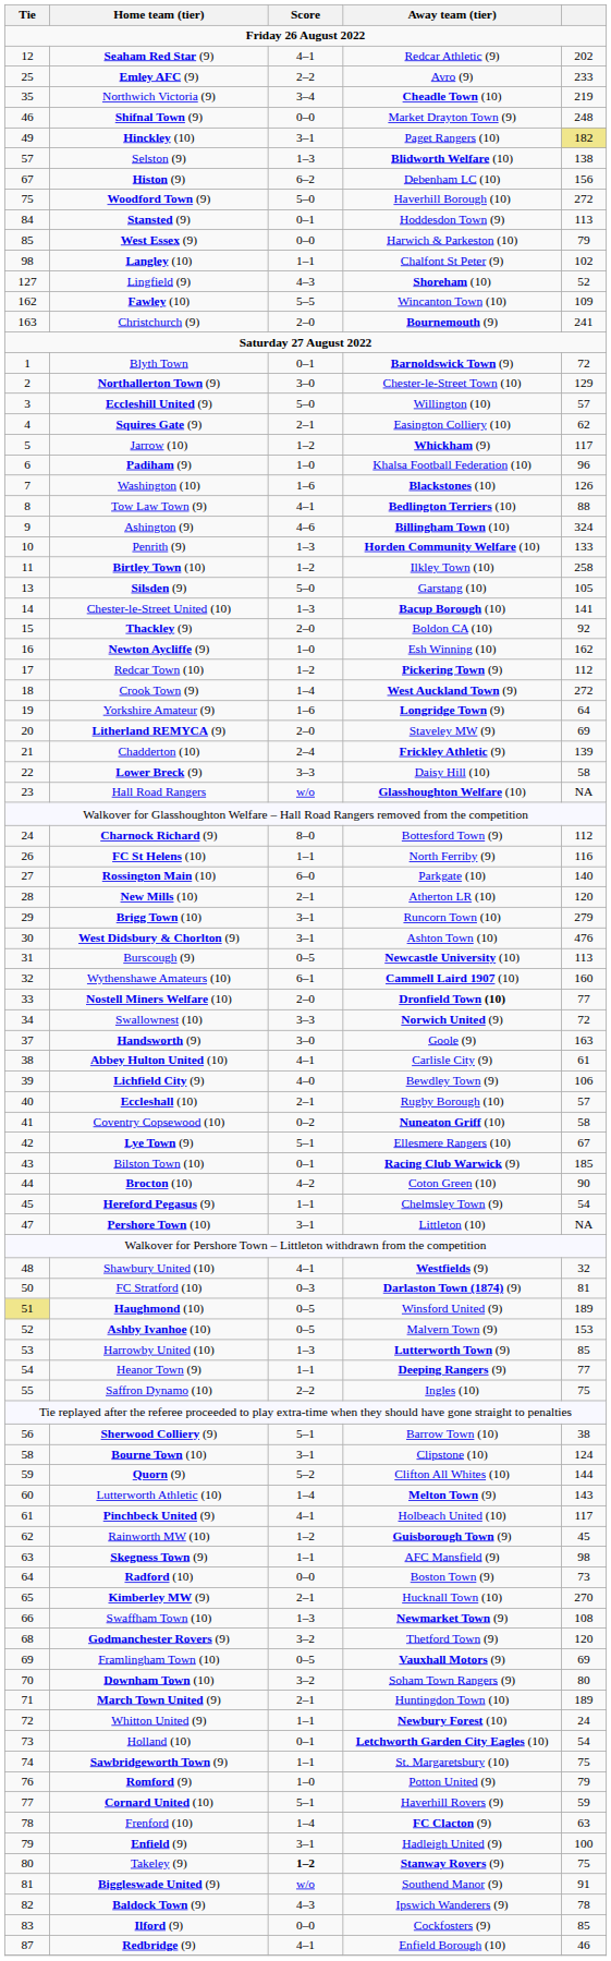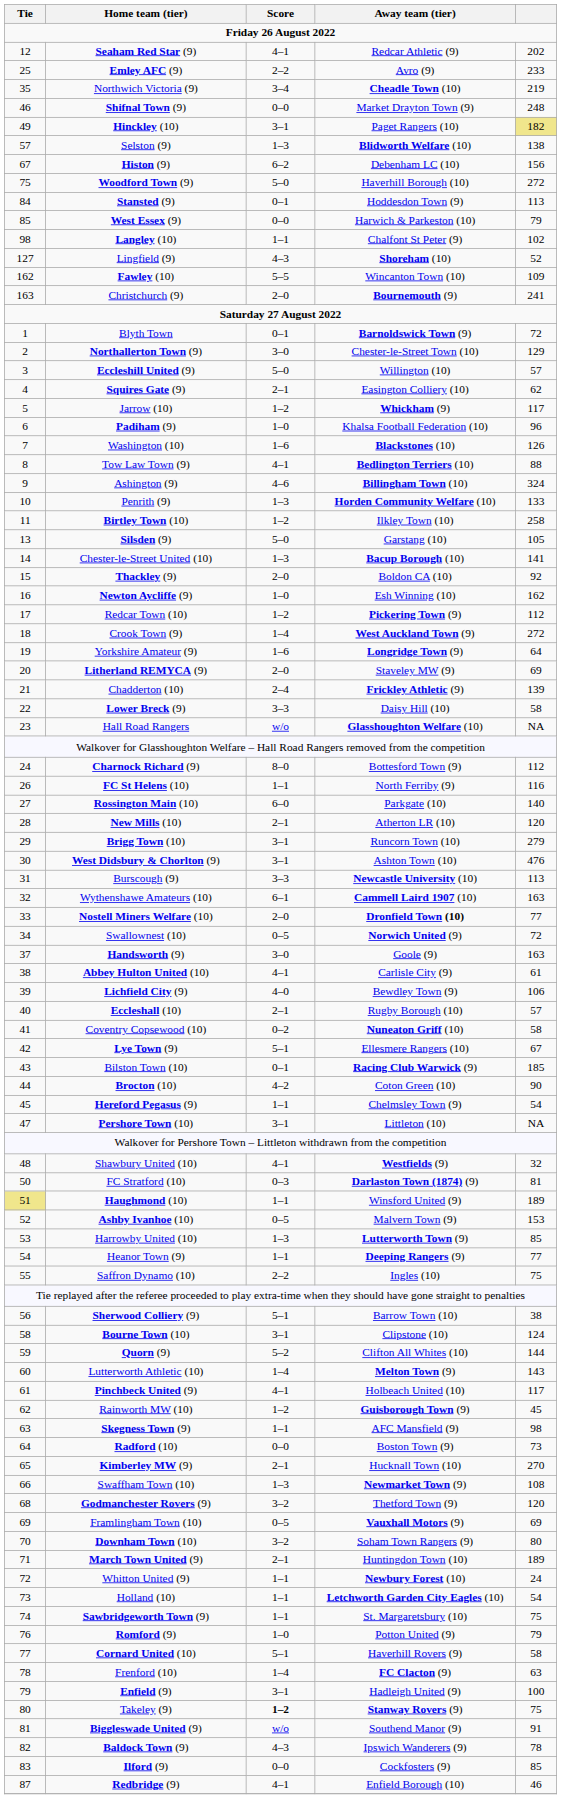 <table class="wikitable" style="width:700px;text-align:center;font-size:90%">
 <tr>
 <th scope="col" style="width: 7.50%">Tie</th>
 <th scope="col" style="width:36.25%">Home team (tier)</th>
 <th scope="col" style="width:12.50%">Score</th>
 <th scope="col" style="width:36.25%">Away team (tier)</th>
 <th scope="col" style="width: 7.50%"></th>
 </tr>
 <tr>
 <td colspan="5"><strong>Friday 26 August 2022</strong></td>
 </tr>
 <tr>
 <td>12</td>
 <td><strong><a href='#'>Seaham Red Star</a></strong> (9)</td>
 <td>4–1</td>
 <td><a href='#'>Redcar Athletic</a> (9)</td>
 <td>202</td>
 </tr>
 <tr>
 <td>25</td>
 <td><strong><a href='#'>Emley AFC</a></strong> (9)</td>
 <td>2–2 </td>
 <td><a href='#'>Avro</a> (9)</td>
 <td>233</td>
 </tr>
 <tr>
 <td>35</td>
 <td><a href='#'>Northwich Victoria</a> (9)</td>
 <td>3–4</td>
 <td><strong><a href='#'>Cheadle Town</a></strong> (10)</td>
 <td>219</td>
 </tr>
 <tr>
 <td>46</td>
 <td><strong><a href='#'>Shifnal Town</a></strong> (9)</td>
 <td>0–0 </td>
 <td><a href='#'>Market Drayton Town</a> (9)</td>
 <td>248</td>
 </tr>
 <tr>
 <td>49</td>
 <td><strong><a href='#'>Hinckley</a></strong> (10)</td>
 <td>3–1</td>
 <td><a href='#'>Paget Rangers</a> (10)</td>
 <td style="background: khaki;">182</td>
 </tr>
 <tr>
 <td>57</td>
 <td><a href='#'>Selston</a> (9)</td>
 <td>1–3</td>
 <td><strong><a href='#'>Blidworth Welfare</a></strong> (10)</td>
 <td>138</td>
 </tr>
 <tr>
 <td>67</td>
 <td><strong><a href='#'>Histon</a></strong> (9)</td>
 <td>6–2</td>
 <td><a href='#'>Debenham LC</a> (10)</td>
 <td>156</td>
 </tr>
 <tr>
 <td>75</td>
 <td><strong><a href='#'>Woodford Town</a></strong> (9)</td>
 <td>5–0</td>
 <td><a href='#'>Haverhill Borough</a> (10)</td>
 <td>272</td>
 </tr>
 <tr>
 <td>84</td>
 <td><strong><a href='#'>Stansted</a></strong> (9)</td>
 <td>0–1</td>
 <td><a href='#'>Hoddesdon Town</a> (9)</td>
 <td>113</td>
 </tr>
 <tr>
 <td>85</td>
 <td><strong><a href='#'>West Essex</a></strong> (9)</td>
 <td>0–0 </td>
 <td><a href='#'>Harwich & Parkeston</a> (10)</td>
 <td>79</td>
 </tr>
 <tr>
 <td>98</td>
 <td><strong><a href='#'>Langley</a></strong> (10)</td>
 <td>1–1 </td>
 <td><a href='#'>Chalfont St Peter</a> (9)</td>
 <td>102</td>
 </tr>
 <tr>
 <td>127</td>
 <td><a href='#'>Lingfield</a> (9)</td>
 <td>4–3</td>
 <td><strong><a href='#'>Shoreham</a></strong> (10)</td>
 <td>52</td>
 </tr>
 <tr>
 <td>162</td>
 <td><strong><a href='#'>Fawley</a></strong> (10)</td>
 <td>5–5 </td>
 <td><a href='#'>Wincanton Town</a> (10)</td>
 <td>109</td>
 </tr>
 <tr>
 <td>163</td>
 <td><a href='#'>Christchurch</a> (9)</td>
 <td>2–0</td>
 <td><strong><a href='#'>Bournemouth</a></strong> (9)</td>
 <td>241</td>
 </tr>
 <tr>
 <td colspan="5"><strong>Saturday 27 August 2022</strong></td>
 </tr>
 <tr>
 <td>1</td>
 <td><a href='#'>Blyth Town</a></td>
 <td>0–1</td>
 <td><strong><a href='#'>Barnoldswick Town</a></strong> (9)</td>
 <td>72</td>
 </tr>
 <tr>
 <td>2</td>
 <td><strong><a href='#'>Northallerton Town</a></strong> (9)</td>
 <td>3–0</td>
 <td><a href='#'>Chester-le-Street Town</a> (10)</td>
 <td>129</td>
 </tr>
 <tr>
 <td>3</td>
 <td><strong><a href='#'>Eccleshill United</a></strong> (9)</td>
 <td>5–0</td>
 <td><a href='#'>Willington</a> (10)</td>
 <td>57</td>
 </tr>
 <tr>
 <td>4</td>
 <td><strong><a href='#'>Squires Gate</a></strong> (9)</td>
 <td>2–1</td>
 <td><a href='#'>Easington Colliery</a> (10)</td>
 <td>62</td>
 </tr>
 <tr>
 <td>5</td>
 <td><a href='#'>Jarrow</a> (10)</td>
 <td>1–2</td>
 <td><strong><a href='#'>Whickham</a></strong> (9)</td>
 <td>117</td>
 </tr>
 <tr>
 <td>6</td>
 <td><strong><a href='#'>Padiham</a></strong> (9)</td>
 <td>1–0</td>
 <td><a href='#'>Khalsa Football Federation</a> (10)</td>
 <td>96</td>
 </tr>
 <tr>
 <td>7</td>
 <td><a href='#'>Washington</a> (10)</td>
 <td>1–6</td>
 <td><strong><a href='#'>Blackstones</a></strong> (10)</td>
 <td>126</td>
 </tr>
 <tr>
 <td>8</td>
 <td><a href='#'>Tow Law Town</a> (9)</td>
 <td>4–1</td>
 <td><strong><a href='#'>Bedlington Terriers</a></strong> (10)</td>
 <td>88</td>
 </tr>
 <tr>
 <td>9</td>
 <td><a href='#'>Ashington</a> (9)</td>
 <td>4–6</td>
 <td><strong><a href='#'>Billingham Town</a></strong> (10)</td>
 <td>324</td>
 </tr>
 <tr>
 <td>10</td>
 <td><a href='#'>Penrith</a> (9)</td>
 <td>1–3</td>
 <td><strong><a href='#'>Horden Community Welfare</a></strong> (10)</td>
 <td>133</td>
 </tr>
 <tr>
 <td>11</td>
 <td><strong><a href='#'>Birtley Town</a></strong> (10)</td>
 <td>1–2</td>
 <td><a href='#'>Ilkley Town</a> (10)</td>
 <td>258</td>
 </tr>
 <tr>
 <td>13</td>
 <td><strong><a href='#'>Silsden</a></strong> (9)</td>
 <td>5–0</td>
 <td><a href='#'>Garstang</a> (10)</td>
 <td>105</td>
 </tr>
 <tr>
 <td>14</td>
 <td><a href='#'>Chester-le-Street United</a> (10)</td>
 <td>1–3</td>
 <td><strong><a href='#'>Bacup Borough</a></strong> (10)</td>
 <td>141</td>
 </tr>
 <tr>
 <td>15</td>
 <td><strong><a href='#'>Thackley</a></strong> (9)</td>
 <td>2–0</td>
 <td><a href='#'>Boldon CA</a> (10)</td>
 <td>92</td>
 </tr>
 <tr>
 <td>16</td>
 <td><strong><a href='#'>Newton Aycliffe</a></strong> (9)</td>
 <td>1–0</td>
 <td><a href='#'>Esh Winning</a> (10)</td>
 <td>162</td>
 </tr>
 <tr>
 <td>17</td>
 <td><a href='#'>Redcar Town</a> (10)</td>
 <td>1–2</td>
 <td><strong><a href='#'>Pickering Town</a></strong> (9)</td>
 <td>112</td>
 </tr>
 <tr>
 <td>18</td>
 <td><a href='#'>Crook Town</a> (9)</td>
 <td>1–4</td>
 <td><strong><a href='#'>West Auckland Town</a></strong> (9)</td>
 <td>272</td>
 </tr>
 <tr>
 <td>19</td>
 <td><a href='#'>Yorkshire Amateur</a> (9)</td>
 <td>1–6</td>
 <td><strong><a href='#'>Longridge Town</a></strong> (9)</td>
 <td>64</td>
 </tr>
 <tr>
 <td>20</td>
 <td><strong><a href='#'>Litherland REMYCA</a></strong> (9)</td>
 <td>2–0</td>
 <td><a href='#'>Staveley MW</a> (9)</td>
 <td>69</td>
 </tr>
 <tr>
 <td>21</td>
 <td><a href='#'>Chadderton</a> (10)</td>
 <td>2–4</td>
 <td><strong><a href='#'>Frickley Athletic</a></strong> (9)</td>
 <td>139</td>
 </tr>
 <tr>
 <td>22</td>
 <td><strong><a href='#'>Lower Breck</a></strong> (9)</td>
 <td>3–3 </td>
 <td><a href='#'>Daisy Hill</a> (10)</td>
 <td>58</td>
 </tr>
 <tr>
 <td>23</td>
 <td><a href='#'>Hall Road Rangers</a></td>
 <td><a href='#'>w/o</a></td>
 <td><strong><a href='#'>Glasshoughton Welfare</a></strong> (10)</td>
 <td>NA</td>
 </tr>
 <tr>
 <td colspan="5" style="background:GhostWhite;height:20px;text-align:center">Walkover for Glasshoughton Welfare – Hall Road Rangers removed from the competition</td>
 </tr>
 <tr>
 <td>24</td>
 <td><strong><a href='#'>Charnock Richard</a></strong> (9)</td>
 <td>8–0</td>
 <td><a href='#'>Bottesford Town</a> (9)</td>
 <td>112</td>
 </tr>
 <tr>
 <td>26</td>
 <td><strong><a href='#'>FC St Helens</a></strong> (10)</td>
 <td>1–1 </td>
 <td><a href='#'>North Ferriby</a> (9)</td>
 <td>116</td>
 </tr>
 <tr>
 <td>27</td>
 <td><strong><a href='#'>Rossington Main</a></strong> (10)</td>
 <td>6–0</td>
 <td><a href='#'>Parkgate</a> (10)</td>
 <td>140</td>
 </tr>
 <tr>
 <td>28</td>
 <td><strong><a href='#'>New Mills</a></strong> (10)</td>
 <td>2–1</td>
 <td><a href='#'>Atherton LR</a> (10)</td>
 <td>120</td>
 </tr>
 <tr>
 <td>29</td>
 <td><strong><a href='#'>Brigg Town</a></strong> (10)</td>
 <td>3–1</td>
 <td><a href='#'>Runcorn Town</a> (10)</td>
 <td>279</td>
 </tr>
 <tr>
 <td>30</td>
 <td><strong><a href='#'>West Didsbury & Chorlton</a></strong> (9)</td>
 <td>3–1</td>
 <td><a href='#'>Ashton Town</a> (10)</td>
 <td>476</td>
 </tr>
 <tr>
 <td>31</td>
 <td><a href='#'>Burscough</a> (9)</td>
-<td>0–5</td>
+<td>3–3 </td>
 <td><strong><a href='#'>Newcastle University</a></strong> (10)</td>
 <td>113</td>
 </tr>
 <tr>
 <td>32</td>
 <td><a href='#'>Wythenshawe Amateurs</a> (10)</td>
 <td>6–1</td>
 <td><strong><a href='#'>Cammell Laird 1907</a></strong> (10)</td>
-<td>160</td>
+<td>163</td>
 </tr>
 <tr>
 <td>33</td>
 <td><strong><a href='#'>Nostell Miners Welfare</a></strong> (10)</td>
 <td>2–0</td>
 <td><strong><a href='#'>Dronfield Town</a> (10)</strong></td>
 <td>77</td>
 </tr>
 <tr>
 <td>34</td>
 <td><a href='#'>Swallownest</a> (10)</td>
-<td>3–3 </td>
+<td>0–5</td>
 <td><strong><a href='#'>Norwich United</a></strong> (9)</td>
 <td>72</td>
 </tr>
 <tr>
 <td>37</td>
 <td><strong><a href='#'>Handsworth</a></strong> (9)</td>
 <td>3–0</td>
 <td><a href='#'>Goole</a> (9)</td>
 <td>163</td>
 </tr>
 <tr>
 <td>38</td>
 <td><strong><a href='#'>Abbey Hulton United</a></strong> (10)</td>
 <td>4–1</td>
 <td><a href='#'>Carlisle City</a> (9)</td>
 <td>61</td>
 </tr>
 <tr>
 <td>39</td>
 <td><strong><a href='#'>Lichfield City</a></strong> (9)</td>
 <td>4–0</td>
 <td><a href='#'>Bewdley Town</a> (9)</td>
 <td>106</td>
 </tr>
 <tr>
 <td>40</td>
 <td><strong><a href='#'>Eccleshall</a></strong> (10)</td>
 <td>2–1</td>
 <td><a href='#'>Rugby Borough</a> (10)</td>
 <td>57</td>
 </tr>
 <tr>
 <td>41</td>
 <td><a href='#'>Coventry Copsewood</a> (10)</td>
 <td>0–2</td>
 <td><strong><a href='#'>Nuneaton Griff</a></strong> (10)</td>
 <td>58</td>
 </tr>
 <tr>
 <td>42</td>
 <td><strong><a href='#'>Lye Town</a></strong> (9)</td>
 <td>5–1</td>
 <td><a href='#'>Ellesmere Rangers</a> (10)</td>
 <td>67</td>
 </tr>
 <tr>
 <td>43</td>
 <td><a href='#'>Bilston Town</a> (10)</td>
 <td>0–1</td>
 <td><strong><a href='#'>Racing Club Warwick</a></strong> (9)</td>
 <td>185</td>
 </tr>
 <tr>
 <td>44</td>
 <td><strong><a href='#'>Brocton</a></strong> (10)</td>
 <td>4–2</td>
 <td><a href='#'>Coton Green</a> (10)</td>
 <td>90</td>
 </tr>
 <tr>
 <td>45</td>
 <td><strong><a href='#'>Hereford Pegasus</a></strong> (9)</td>
 <td>1–1 </td>
 <td><a href='#'>Chelmsley Town</a> (9)</td>
 <td>54</td>
 </tr>
 <tr>
 <td>47</td>
 <td><strong><a href='#'>Pershore Town</a></strong> (10)</td>
 <td>3–1</td>
 <td><a href='#'>Littleton</a> (10)</td>
 <td>NA</td>
 </tr>
 <tr>
 <td colspan="5" style="background:GhostWhite;height:20px;text-align:center">Walkover for Pershore Town – Littleton withdrawn from the competition</td>
 </tr>
 <tr>
 <td>48</td>
 <td><a href='#'>Shawbury United</a> (10)</td>
 <td>4–1</td>
 <td><strong><a href='#'>Westfields</a></strong> (9)</td>
 <td>32</td>
 </tr>
 <tr>
 <td>50</td>
 <td><a href='#'>FC Stratford</a> (10)</td>
 <td>0–3</td>
 <td><strong><a href='#'>Darlaston Town (1874)</a></strong> (9)</td>
 <td>81</td>
 </tr>
 <tr>
 <td style="background: khaki;">51</td>
 <td><strong><a href='#'>Haughmond</a></strong> (10)</td>
-<td>0–5</td>
+<td>1–1 </td>
 <td><a href='#'>Winsford United</a> (9)</td>
 <td>189</td>
 </tr>
 <tr>
 <td>52</td>
 <td><strong><a href='#'>Ashby Ivanhoe</a></strong> (10)</td>
 <td>0–5</td>
 <td><a href='#'>Malvern Town</a> (9)</td>
 <td>153</td>
 </tr>
 <tr>
 <td>53</td>
 <td><a href='#'>Harrowby United</a> (10)</td>
 <td>1–3</td>
 <td><strong><a href='#'>Lutterworth Town</a></strong> (9)</td>
 <td>85</td>
 </tr>
 <tr>
 <td>54</td>
 <td><a href='#'>Heanor Town</a> (9)</td>
 <td>1–1 </td>
 <td><strong><a href='#'>Deeping Rangers</a></strong> (9)</td>
 <td>77</td>
 </tr>
 <tr>
 <td>55</td>
 <td><a href='#'>Saffron Dynamo</a> (10)</td>
 <td>2–2</td>
 <td><a href='#'>Ingles</a> (10)</td>
 <td>75</td>
 </tr>
 <tr>
 <td colspan="5" style="background:GhostWhite;height:20px;text-align:center">Tie replayed after the referee proceeded to play extra-time when they should have gone straight to penalties</td>
 </tr>
 <tr>
 <td>56</td>
 <td><strong><a href='#'>Sherwood Colliery</a></strong> (9)</td>
 <td>5–1</td>
 <td><a href='#'>Barrow Town</a> (10)</td>
 <td>38</td>
 </tr>
 <tr>
 <td>58</td>
 <td><strong><a href='#'>Bourne Town</a></strong> (10)</td>
 <td>3–1</td>
 <td><a href='#'>Clipstone</a> (10)</td>
 <td>124</td>
 </tr>
 <tr>
 <td>59</td>
 <td><strong><a href='#'>Quorn</a></strong> (9)</td>
 <td>5–2</td>
 <td><a href='#'>Clifton All Whites</a> (10)</td>
 <td>144</td>
 </tr>
 <tr>
 <td>60</td>
 <td><a href='#'>Lutterworth Athletic</a> (10)</td>
 <td>1–4</td>
 <td><strong><a href='#'>Melton Town</a></strong> (9)</td>
 <td>143</td>
 </tr>
 <tr>
 <td>61</td>
 <td><strong><a href='#'>Pinchbeck United</a></strong> (9)</td>
 <td>4–1</td>
 <td><a href='#'>Holbeach United</a> (10)</td>
 <td>117</td>
 </tr>
 <tr>
 <td>62</td>
 <td><a href='#'>Rainworth MW</a> (10)</td>
 <td>1–2</td>
 <td><strong><a href='#'>Guisborough Town</a></strong> (9)</td>
 <td>45</td>
 </tr>
 <tr>
 <td>63</td>
 <td><strong><a href='#'>Skegness Town</a></strong> (9)</td>
 <td>1–1 </td>
 <td><a href='#'>AFC Mansfield</a> (9)</td>
 <td>98</td>
 </tr>
 <tr>
 <td>64</td>
 <td><strong><a href='#'>Radford</a></strong> (10)</td>
 <td>0–0 </td>
 <td><a href='#'>Boston Town</a> (9)</td>
 <td>73</td>
 </tr>
 <tr>
 <td>65</td>
 <td><strong><a href='#'>Kimberley MW</a></strong> (9)</td>
 <td>2–1</td>
 <td><a href='#'>Hucknall Town</a> (10)</td>
 <td>270</td>
 </tr>
 <tr>
 <td>66</td>
 <td><a href='#'>Swaffham Town</a> (10)</td>
 <td>1–3</td>
 <td><strong><a href='#'>Newmarket Town</a></strong> (9)</td>
 <td>108</td>
 </tr>
 <tr>
 <td>68</td>
 <td><strong><a href='#'>Godmanchester Rovers</a></strong> (9)</td>
 <td>3–2</td>
 <td><a href='#'>Thetford Town</a> (9)</td>
 <td>120</td>
 </tr>
 <tr>
 <td>69</td>
 <td><a href='#'>Framlingham Town</a> (10)</td>
 <td>0–5</td>
 <td><strong><a href='#'>Vauxhall Motors</a></strong> (9)</td>
 <td>69</td>
 </tr>
 <tr>
 <td>70</td>
 <td><strong><a href='#'>Downham Town</a></strong> (10)</td>
 <td>3–2</td>
 <td><a href='#'>Soham Town Rangers</a> (9)</td>
 <td>80</td>
 </tr>
 <tr>
 <td>71</td>
 <td><strong><a href='#'>March Town United</a></strong> (9)</td>
 <td>2–1</td>
 <td><a href='#'>Huntingdon Town</a> (10)</td>
 <td>189</td>
 </tr>
 <tr>
 <td>72</td>
 <td><a href='#'>Whitton United</a> (9)</td>
 <td>1–1 </td>
 <td><strong><a href='#'>Newbury Forest</a></strong> (10)</td>
 <td>24</td>
 </tr>
 <tr>
 <td>73</td>
 <td><a href='#'>Holland</a> (10)</td>
-<td>0–1</td>
+<td>1–1 </td>
 <td><strong><a href='#'>Letchworth Garden City Eagles</a></strong> (10)</td>
 <td>54</td>
 </tr>
 <tr>
 <td>74</td>
 <td><strong><a href='#'>Sawbridgeworth Town</a></strong> (9)</td>
 <td>1–1 </td>
 <td><a href='#'>St. Margaretsbury</a> (10)</td>
 <td>75</td>
 </tr>
 <tr>
 <td>76</td>
 <td><strong><a href='#'>Romford</a></strong> (9)</td>
 <td>1–0</td>
 <td><a href='#'>Potton United</a> (9)</td>
 <td>79</td>
 </tr>
 <tr>
 <td>77</td>
 <td><strong><a href='#'>Cornard United</a></strong> (10)</td>
 <td>5–1</td>
 <td><a href='#'>Haverhill Rovers</a> (9)</td>
-<td>59</td>
+<td>58</td>
 </tr>
 <tr>
 <td>78</td>
 <td><a href='#'>Frenford</a> (10)</td>
 <td>1–4</td>
 <td><strong><a href='#'>FC Clacton</a></strong> (9)</td>
 <td>63</td>
 </tr>
 <tr>
 <td>79</td>
 <td><strong><a href='#'>Enfield</a></strong> (9)</td>
 <td>3–1</td>
 <td><a href='#'>Hadleigh United</a> (9)</td>
 <td>100</td>
 </tr>
 <tr>
 <td>80</td>
 <td><a href='#'>Takeley</a> (9)</td>
 <td><strong>1–2</strong></td>
 <td><strong><a href='#'>Stanway Rovers</a></strong> (9)</td>
 <td>75</td>
 </tr>
 <tr>
 <td>81</td>
 <td><strong><a href='#'>Biggleswade United</a></strong> (9)</td>
 <td><a href='#'>w/o</a></td>
 <td><a href='#'>Southend Manor</a> (9)</td>
 <td>91</td>
 </tr>
 <tr>
 <td>82</td>
 <td><strong><a href='#'>Baldock Town</a></strong> (9)</td>
 <td>4–3</td>
 <td><a href='#'>Ipswich Wanderers</a> (9)</td>
 <td>78</td>
 </tr>
 <tr>
 <td>83</td>
 <td><strong><a href='#'>Ilford</a></strong> (9)</td>
 <td>0–0 </td>
 <td><a href='#'>Cockfosters</a> (9)</td>
 <td>85</td>
 </tr>
 <tr>
 <td>87</td>
 <td><strong><a href='#'>Redbridge</a></strong> (9)</td>
 <td>4–1</td>
 <td><a href='#'>Enfield Borough</a> (10)</td>
 <td>46</td>
 </tr>
 <tr>
 </tr>
 </table>
